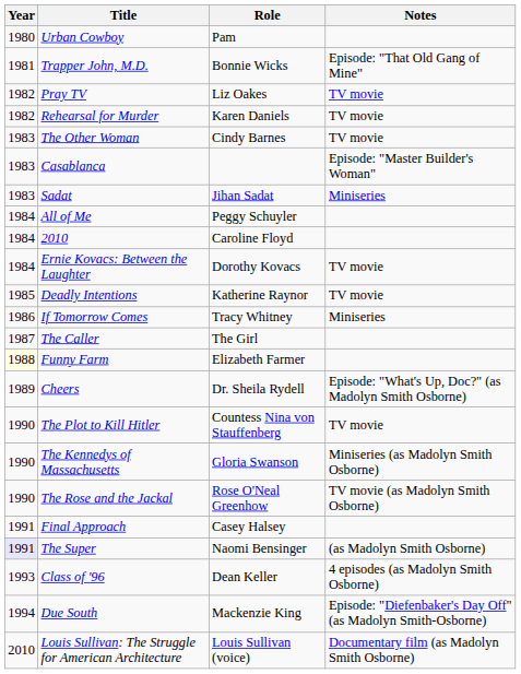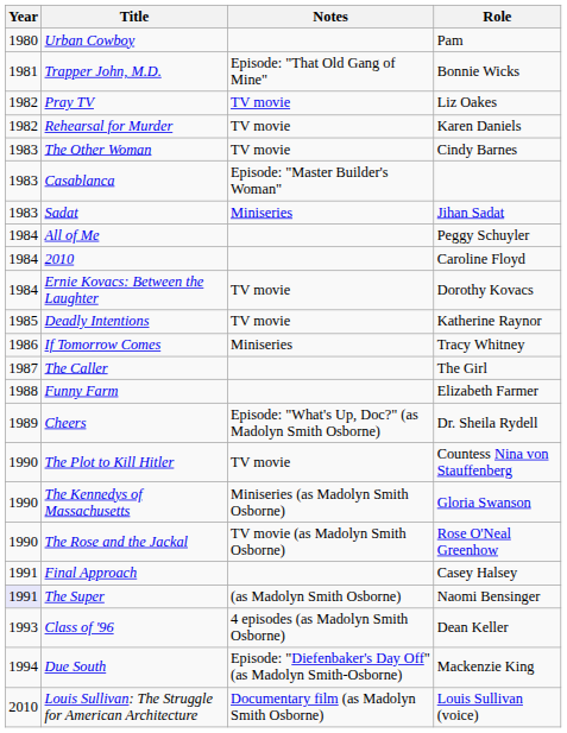 <table class="wikitable sortable">
 <tr>
 <th>Year</th>
 <th>Title</th>
+<th>Notes</th>
 <th>Role</th>
-<th>Notes</th>
 </tr>
 <tr>
 <td>1980</td>
 <td><em><a href='#'>Urban Cowboy</a></em></td>
+<td></td>
 <td>Pam</td>
-<td></td>
 </tr>
 <tr>
 <td>1981</td>
 <td><em><a href='#'>Trapper John, M.D.</a></em></td>
+<td>Episode: "That Old Gang of Mine"</td>
 <td>Bonnie Wicks</td>
-<td>Episode: "That Old Gang of Mine"</td>
 </tr>
 <tr>
 <td>1982</td>
 <td><em><a href='#'>Pray TV</a></em></td>
+<td><a href='#'>TV movie</a></td>
 <td>Liz Oakes</td>
-<td><a href='#'>TV movie</a></td>
 </tr>
 <tr>
 <td>1982</td>
 <td><em><a href='#'>Rehearsal for Murder</a></em></td>
+<td>TV movie</td>
 <td>Karen Daniels</td>
-<td>TV movie</td>
 </tr>
 <tr>
 <td>1983</td>
 <td><em><a href='#'>The Other Woman</a></em></td>
+<td>TV movie</td>
 <td>Cindy Barnes</td>
-<td>TV movie</td>
 </tr>
 <tr>
 <td>1983</td>
 <td><em><a href='#'>Casablanca</a></em></td>
+<td>Episode: "Master Builder's Woman"</td>
 <td></td>
-<td>Episode: "Master Builder's Woman"</td>
 </tr>
 <tr>
 <td>1983</td>
 <td><em><a href='#'>Sadat</a></em></td>
+<td><a href='#'>Miniseries</a></td>
 <td><a href='#'>Jihan Sadat</a></td>
-<td><a href='#'>Miniseries</a></td>
 </tr>
 <tr>
 <td>1984</td>
 <td><em><a href='#'>All of Me</a></em></td>
+<td></td>
 <td>Peggy Schuyler</td>
-<td></td>
 </tr>
 <tr>
 <td>1984</td>
 <td><em><a href='#'>2010</a></em></td>
+<td></td>
 <td>Caroline Floyd</td>
-<td></td>
 </tr>
 <tr>
 <td>1984</td>
 <td><em><a href='#'>Ernie Kovacs: Between the Laughter</a></em></td>
+<td>TV movie</td>
 <td>Dorothy Kovacs</td>
-<td>TV movie</td>
 </tr>
 <tr>
 <td>1985</td>
 <td><em><a href='#'>Deadly Intentions</a></em></td>
+<td>TV movie</td>
 <td>Katherine Raynor</td>
-<td>TV movie</td>
 </tr>
 <tr>
 <td>1986</td>
 <td><em><a href='#'>If Tomorrow Comes</a></em></td>
+<td>Miniseries</td>
 <td>Tracy Whitney</td>
-<td>Miniseries</td>
 </tr>
 <tr>
 <td>1987</td>
 <td><em><a href='#'>The Caller</a></em></td>
+<td></td>
 <td>The Girl</td>
-<td></td>
 </tr>
 <tr>
-<td style="background: lightyellow;">1988</td>
+<td>1988</td>
 <td><em><a href='#'>Funny Farm</a></em></td>
+<td></td>
 <td>Elizabeth Farmer</td>
-<td></td>
 </tr>
 <tr>
 <td>1989</td>
 <td><em><a href='#'>Cheers</a></em></td>
+<td>Episode: "What's Up, Doc?" (as Madolyn Smith Osborne)</td>
 <td>Dr. Sheila Rydell</td>
-<td>Episode: "What's Up, Doc?" (as Madolyn Smith Osborne)</td>
 </tr>
 <tr>
 <td>1990</td>
 <td><em><a href='#'>The Plot to Kill Hitler</a></em></td>
+<td>TV movie</td>
 <td>Countess <a href='#'>Nina von Stauffenberg</a></td>
-<td>TV movie</td>
 </tr>
 <tr>
 <td>1990</td>
 <td><em><a href='#'>The Kennedys of Massachusetts</a></em></td>
+<td>Miniseries (as Madolyn Smith Osborne)</td>
 <td><a href='#'>Gloria Swanson</a></td>
-<td>Miniseries (as Madolyn Smith Osborne)</td>
 </tr>
 <tr>
 <td>1990</td>
 <td><em><a href='#'>The Rose and the Jackal</a></em></td>
+<td>TV movie (as Madolyn Smith Osborne)</td>
 <td><a href='#'>Rose O'Neal Greenhow</a></td>
-<td>TV movie (as Madolyn Smith Osborne)</td>
 </tr>
 <tr>
 <td>1991</td>
 <td><em><a href='#'>Final Approach</a></em></td>
+<td></td>
 <td>Casey Halsey</td>
-<td></td>
 </tr>
 <tr>
 <td style="background: lavender;">1991</td>
 <td><em><a href='#'>The Super</a></em></td>
+<td>(as Madolyn Smith Osborne)</td>
 <td>Naomi Bensinger</td>
-<td>(as Madolyn Smith Osborne)</td>
 </tr>
 <tr>
 <td>1993</td>
 <td><em><a href='#'>Class of '96</a></em></td>
+<td>4 episodes (as Madolyn Smith Osborne)</td>
 <td>Dean Keller</td>
-<td>4 episodes (as Madolyn Smith Osborne)</td>
 </tr>
 <tr>
 <td>1994</td>
 <td><em><a href='#'>Due South</a></em></td>
+<td>Episode: "<a href='#'>Diefenbaker's Day Off</a>" (as Madolyn Smith-Osborne)</td>
 <td>Mackenzie King</td>
-<td>Episode: "<a href='#'>Diefenbaker's Day Off</a>" (as Madolyn Smith-Osborne)</td>
 </tr>
 <tr>
 <td>2010</td>
 <td><em><a href='#'>Louis Sullivan</a>: The Struggle for American Architecture</em></td>
+<td><a href='#'>Documentary film</a> (as Madolyn Smith Osborne)</td>
 <td><a href='#'>Louis Sullivan</a> (voice)</td>
-<td><a href='#'>Documentary film</a> (as Madolyn Smith Osborne)</td>
 </tr>
 </table>
